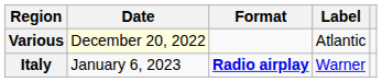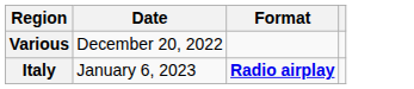 <table class="wikitable plainrowheaders">
 <tr>
 <th scope="col">Region</th>
 <th scope="col">Date</th>
 <th scope="col">Format</th>
-<th scope="col">Label</th>
 <th scope="col"></th>
 </tr>
 <tr>
 <th scope="row">Various</th>
-<td style="background: lightyellow;">December 20, 2022</td>
+<td>December 20, 2022</td>
 <td></td>
-<td>Atlantic</td>
 <td></td>
 </tr>
 <tr>
 <th scope="row">Italy</th>
 <td>January 6, 2023</td>
 <td><strong><a href='#'>Radio airplay</a></strong></td>
-<td><a href='#'>Warner</a></td>
 <td></td>
 </tr>
 </table>
